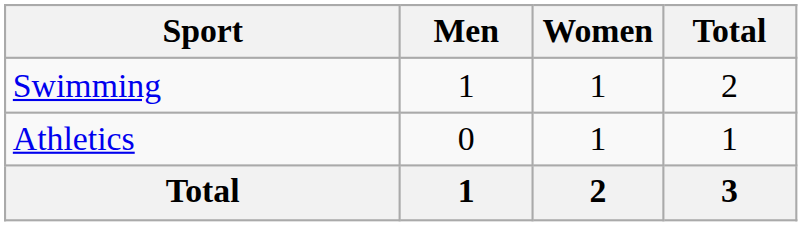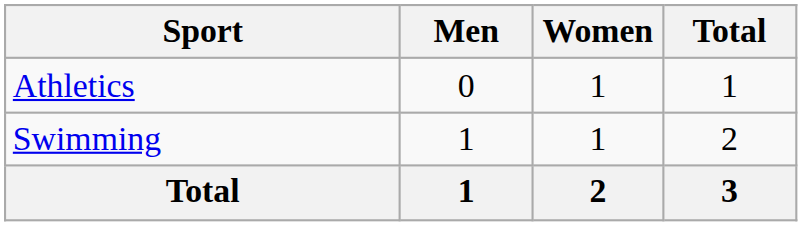 <table class="wikitable sortable" style="text-align:center;">
 <tr>
 <th width=180>Sport</th>
 <th width=55>Men</th>
 <th width=55>Women</th>
 <th width=55>Total</th>
 </tr>
 <tr>
+<td align=left><a href='#'>Athletics</a></td>
+<td>0</td>
+<td>1</td>
+<td>1</td>
+</tr>
+<tr>
 <td align=left><a href='#'>Swimming</a></td>
 <td>1</td>
 <td>1</td>
 <td>2</td>
-</tr>
-<tr>
-<td align=left><a href='#'>Athletics</a></td>
-<td>0</td>
-<td>1</td>
-<td>1</td>
 </tr>
 <tr>
 <th>Total</th>
 <th>1</th>
 <th>2</th>
 <th>3</th>
 </tr>
 </table>
